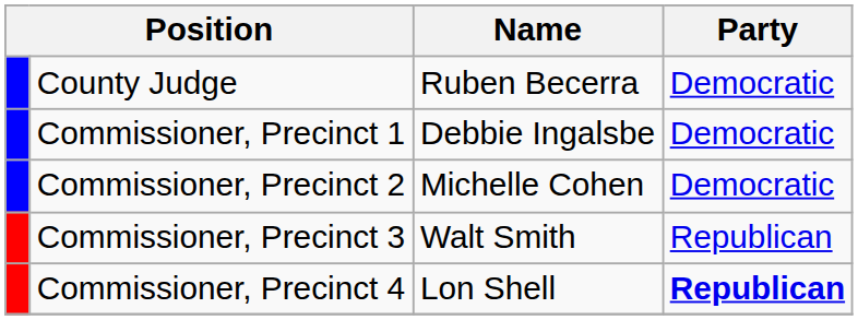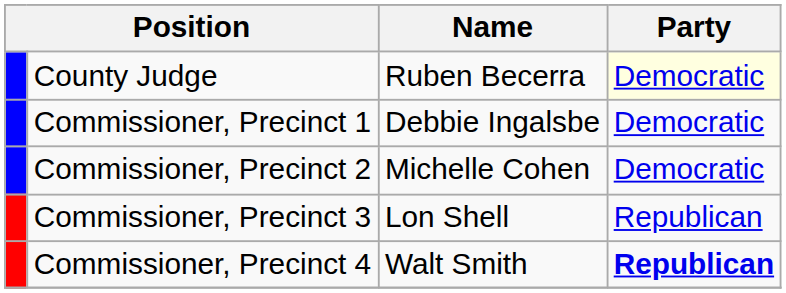 <table class="wikitable">
 <tr>
 <th colspan="2" style="text-align:center; vertical-align:bottom;">Position</th>
 <th style="text-align:center; vertical-align:bottom;">Name</th>
 <th style="text-align:center; vertical-align:bottom;">Party</th>
 </tr>
 <tr>
 <td style="background:blue;"> </td>
 <td>County Judge</td>
 <td>Ruben Becerra</td>
-<td><a href='#'>Democratic</a></td>
+<td style="background: lightyellow;"><a href='#'>Democratic</a></td>
 </tr>
 <tr>
 <td style="background:blue;"> </td>
 <td>Commissioner, Precinct 1</td>
 <td>Debbie Ingalsbe</td>
 <td><a href='#'>Democratic</a></td>
 </tr>
 <tr>
 <td style="background:blue;"> </td>
 <td>Commissioner, Precinct 2</td>
 <td>Michelle Cohen</td>
 <td><a href='#'>Democratic</a></td>
 </tr>
 <tr>
 <td style="background:red;"> </td>
 <td>Commissioner, Precinct 3</td>
-<td>Walt Smith</td>
+<td>Lon Shell</td>
 <td><a href='#'>Republican</a></td>
 </tr>
 <tr>
 <td style="background:red;"> </td>
 <td>Commissioner, Precinct 4</td>
-<td>Lon Shell</td>
+<td>Walt Smith</td>
 <td><strong><a href='#'>Republican</a></strong></td>
 </tr>
 <tr>
 </tr>
 </table>
